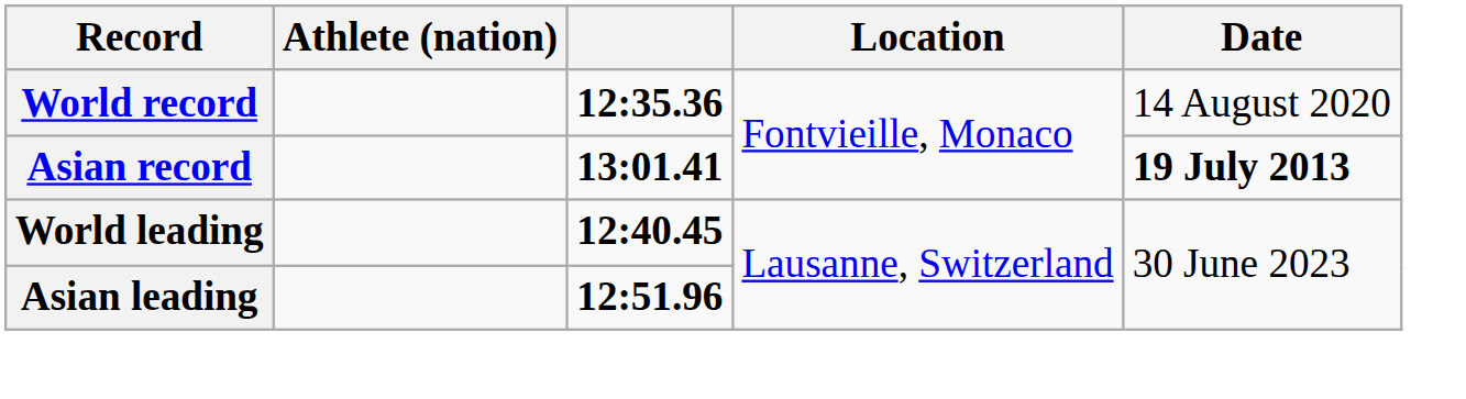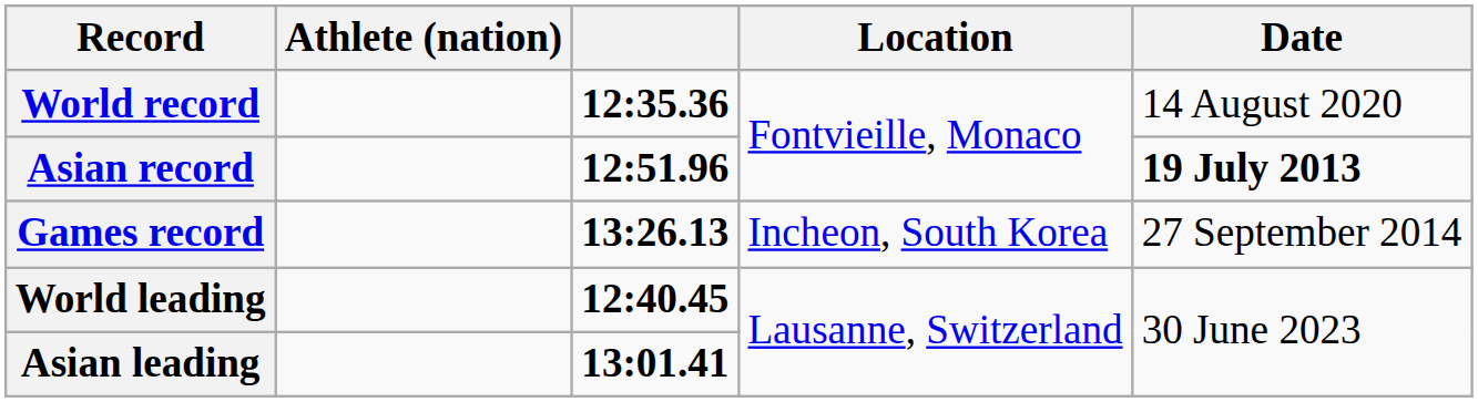 <table class="wikitable">
 <tr>
 <th scope="col">Record</th>
 <th scope="col">Athlete (nation)</th>
 <th scope="col"></th>
 <th scope="col">Location</th>
 <th scope="col">Date</th>
 </tr>
 <tr>
 <th scope="row"><a href='#'>World record</a></th>
 <td></td>
 <td align="center"><strong>12:35.36</strong></td>
 <td rowspan="2"><a href='#'>Fontvieille</a>, <a href='#'>Monaco</a></td>
 <td>14 August 2020</td>
 </tr>
 <tr>
 <th scope="row"><a href='#'>Asian record</a></th>
 <td></td>
-<td align="center"><strong>13:01.41</strong></td>
+<td align="center"><strong>12:51.96</strong></td>
 <td><strong>19 July 2013</strong></td>
+</tr>
+<tr>
+<th><a href='#'>Games record</a></th>
+<td></td>
+<td align="center"><strong>13:26.13</strong></td>
+<td><a href='#'>Incheon</a>, <a href='#'>South Korea</a></td>
+<td>27 September 2014</td>
 </tr>
 <tr>
 <th scope="row">World leading</th>
 <td></td>
 <td align="center"><strong>12:40.45</strong></td>
 <td rowspan="2"><a href='#'>Lausanne</a>, <a href='#'>Switzerland</a></td>
 <td rowspan="2">30 June 2023</td>
 </tr>
 <tr>
 <th scope="row">Asian leading</th>
 <td></td>
-<td align="center"><strong>12:51.96</strong></td>
+<td align="center"><strong>13:01.41</strong></td>
 </tr>
 </table>
